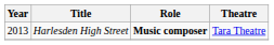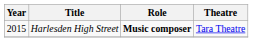 <table class="wikitable" style="font-size: 90%;">
 <tr>
 <th>Year</th>
 <th>Title</th>
 <th>Role</th>
 <th>Theatre</th>
 </tr>
 <tr>
-<td rowspan="1">2013</td>
+<td rowspan="1">2015</td>
 <td><em>Harlesden High Street</em></td>
 <td><strong>Music composer</strong></td>
 <td><a href='#'>Tara Theatre</a></td>
 </tr>
 <tr>
 </tr>
 </table>
